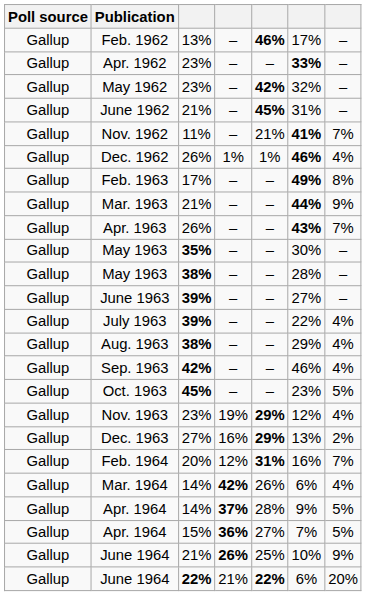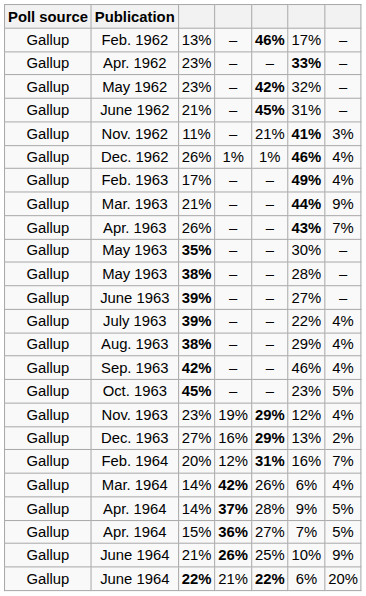 <table class="wikitable" style="font-size:90%;text-align:center;">
 <tr>
 <th>Poll source</th>
 <th>Publication</th>
 <th></th>
 <th></th>
 <th></th>
 <th></th>
 <th></th>
 </tr>
 <tr>
 <td>Gallup</td>
 <td>Feb. 1962</td>
 <td>13%</td>
 <td>–</td>
 <td><strong>46%</strong></td>
 <td>17%</td>
 <td>–</td>
 </tr>
 <tr>
 <td>Gallup</td>
 <td>Apr. 1962</td>
 <td>23%</td>
 <td>–</td>
 <td>–</td>
 <td><strong>33%</strong></td>
 <td>–</td>
 </tr>
 <tr>
 <td>Gallup</td>
 <td>May 1962</td>
 <td>23%</td>
 <td>–</td>
 <td><strong>42%</strong></td>
 <td>32%</td>
 <td>–</td>
 </tr>
 <tr>
 <td>Gallup</td>
 <td>June 1962</td>
 <td>21%</td>
 <td>–</td>
 <td><strong>45%</strong></td>
 <td>31%</td>
 <td>–</td>
 </tr>
 <tr>
 <td>Gallup</td>
 <td>Nov. 1962</td>
 <td>11%</td>
 <td>–</td>
 <td>21%</td>
 <td><strong>41%</strong></td>
-<td>7%</td>
+<td>3%</td>
 </tr>
 <tr>
 <td>Gallup</td>
 <td>Dec. 1962</td>
 <td>26%</td>
 <td>1%</td>
 <td>1%</td>
 <td><strong>46%</strong></td>
 <td>4%</td>
 </tr>
 <tr>
 <td>Gallup</td>
 <td>Feb. 1963</td>
 <td>17%</td>
 <td>–</td>
 <td>–</td>
 <td><strong>49%</strong></td>
-<td>8%</td>
+<td>4%</td>
 </tr>
 <tr>
 <td>Gallup</td>
 <td>Mar. 1963</td>
 <td>21%</td>
 <td>–</td>
 <td>–</td>
 <td><strong>44%</strong></td>
 <td>9%</td>
 </tr>
 <tr>
 <td>Gallup</td>
 <td>Apr. 1963</td>
 <td>26%</td>
 <td>–</td>
 <td>–</td>
 <td><strong>43%</strong></td>
 <td>7%</td>
 </tr>
 <tr>
 <td>Gallup</td>
 <td>May 1963</td>
 <td><strong>35%</strong></td>
 <td>–</td>
 <td>–</td>
 <td>30%</td>
 <td>–</td>
 </tr>
 <tr>
 <td>Gallup</td>
 <td>May 1963</td>
 <td><strong>38%</strong></td>
 <td>–</td>
 <td>–</td>
 <td>28%</td>
 <td>–</td>
 </tr>
 <tr>
 <td>Gallup</td>
 <td>June 1963</td>
 <td><strong>39%</strong></td>
 <td>–</td>
 <td>–</td>
 <td>27%</td>
 <td>–</td>
 </tr>
 <tr>
 <td>Gallup</td>
 <td>July 1963</td>
 <td><strong>39%</strong></td>
 <td>–</td>
 <td>–</td>
 <td>22%</td>
 <td>4%</td>
 </tr>
 <tr>
 <td>Gallup</td>
 <td>Aug. 1963</td>
 <td><strong>38%</strong></td>
 <td>–</td>
 <td>–</td>
 <td>29%</td>
 <td>4%</td>
 </tr>
 <tr>
 <td>Gallup</td>
 <td>Sep. 1963</td>
 <td><strong>42%</strong></td>
 <td>–</td>
 <td>–</td>
 <td>46%</td>
 <td>4%</td>
 </tr>
 <tr>
 <td>Gallup</td>
 <td>Oct. 1963</td>
 <td><strong>45%</strong></td>
 <td>–</td>
 <td>–</td>
 <td>23%</td>
 <td>5%</td>
 </tr>
 <tr>
 <td>Gallup</td>
 <td>Nov. 1963</td>
 <td>23%</td>
 <td>19%</td>
 <td><strong>29%</strong></td>
 <td>12%</td>
 <td>4%</td>
 </tr>
 <tr>
 <td>Gallup</td>
 <td>Dec. 1963</td>
 <td>27%</td>
 <td>16%</td>
 <td><strong>29%</strong></td>
 <td>13%</td>
 <td>2%</td>
 </tr>
 <tr>
 <td>Gallup</td>
 <td>Feb. 1964</td>
 <td>20%</td>
 <td>12%</td>
 <td><strong>31%</strong></td>
 <td>16%</td>
 <td>7%</td>
 </tr>
 <tr>
 <td>Gallup</td>
 <td>Mar. 1964</td>
 <td>14%</td>
 <td><strong>42%</strong></td>
 <td>26%</td>
 <td>6%</td>
 <td>4%</td>
 </tr>
 <tr>
 <td>Gallup</td>
 <td>Apr. 1964</td>
 <td>14%</td>
 <td><strong>37%</strong></td>
 <td>28%</td>
 <td>9%</td>
 <td>5%</td>
 </tr>
 <tr>
 <td>Gallup</td>
 <td>Apr. 1964</td>
 <td>15%</td>
 <td><strong>36%</strong></td>
 <td>27%</td>
 <td>7%</td>
 <td>5%</td>
 </tr>
 <tr>
 <td>Gallup</td>
 <td>June 1964</td>
 <td>21%</td>
 <td><strong>26%</strong></td>
 <td>25%</td>
 <td>10%</td>
 <td>9%</td>
 </tr>
 <tr>
 <td>Gallup</td>
 <td>June 1964</td>
 <td><strong>22%</strong></td>
 <td>21%</td>
 <td><strong>22%</strong></td>
 <td>6%</td>
 <td>20%</td>
 </tr>
 </table>
